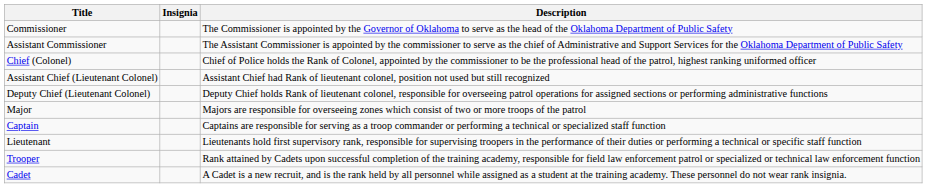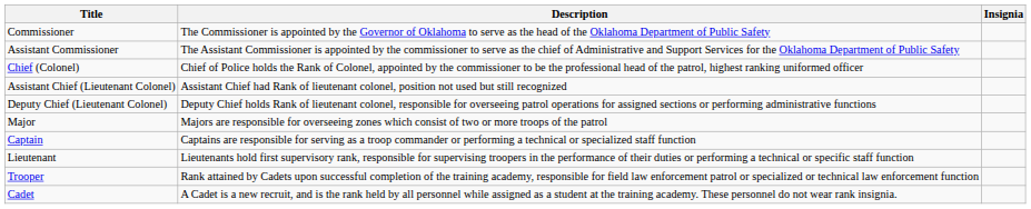 <table class="wikitable">
 <tr>
 <th>Title</th>
+<th>Description</th>
 <th>Insignia</th>
-<th>Description</th>
 </tr>
 <tr>
 <td>Commissioner</td>
+<td>The Commissioner is appointed by the <a href='#'>Governor of Oklahoma</a> to serve as the head of the <a href='#'>Oklahoma Department of Public Safety</a></td>
 <td></td>
-<td>The Commissioner is appointed by the <a href='#'>Governor of Oklahoma</a> to serve as the head of the <a href='#'>Oklahoma Department of Public Safety</a></td>
 </tr>
 <tr>
 <td>Assistant Commissioner</td>
+<td>The Assistant Commissioner is appointed by the commissioner to serve as the chief of Administrative and Support Services for the <a href='#'>Oklahoma Department of Public Safety</a></td>
 <td></td>
-<td>The Assistant Commissioner is appointed by the commissioner to serve as the chief of Administrative and Support Services for the <a href='#'>Oklahoma Department of Public Safety</a></td>
 </tr>
 <tr>
 <td><a href='#'>Chief</a> (Colonel)</td>
+<td>Chief of Police holds the Rank of Colonel, appointed by the commissioner to be the professional head of the patrol, highest ranking uniformed officer</td>
 <td></td>
-<td>Chief of Police holds the Rank of Colonel, appointed by the commissioner to be the professional head of the patrol, highest ranking uniformed officer</td>
 </tr>
 <tr>
 <td>Assistant Chief (Lieutenant Colonel)</td>
+<td>Assistant Chief had Rank of lieutenant colonel, position not used but still recognized</td>
 <td></td>
-<td>Assistant Chief had Rank of lieutenant colonel, position not used but still recognized</td>
 </tr>
 <tr>
 <td>Deputy Chief (Lieutenant Colonel)</td>
+<td>Deputy Chief holds Rank of lieutenant colonel, responsible for overseeing patrol operations for assigned sections or performing administrative functions</td>
 <td></td>
-<td>Deputy Chief holds Rank of lieutenant colonel, responsible for overseeing patrol operations for assigned sections or performing administrative functions</td>
 </tr>
 <tr>
 <td>Major</td>
+<td>Majors are responsible for overseeing zones which consist of two or more troops of the patrol</td>
 <td></td>
-<td>Majors are responsible for overseeing zones which consist of two or more troops of the patrol</td>
 </tr>
 <tr>
 <td><a href='#'>Captain</a></td>
+<td>Captains are responsible for serving as a troop commander or performing a technical or specialized staff function</td>
 <td></td>
-<td>Captains are responsible for serving as a troop commander or performing a technical or specialized staff function</td>
 </tr>
 <tr>
 <td>Lieutenant</td>
+<td>Lieutenants hold first supervisory rank, responsible for supervising troopers in the performance of their duties or performing a technical or specific staff function</td>
 <td></td>
-<td>Lieutenants hold first supervisory rank, responsible for supervising troopers in the performance of their duties or performing a technical or specific staff function</td>
 </tr>
 <tr>
 <td><a href='#'>Trooper</a></td>
+<td>Rank attained by Cadets upon successful completion of the training academy, responsible for field law enforcement patrol or specialized or technical law enforcement function</td>
 <td></td>
-<td>Rank attained by Cadets upon successful completion of the training academy, responsible for field law enforcement patrol or specialized or technical law enforcement function</td>
 </tr>
 <tr>
 <td><a href='#'>Cadet</a></td>
+<td>A Cadet is a new recruit, and is the rank held by all personnel while assigned as a student at the training academy. These personnel do not wear rank insignia.</td>
 <td></td>
-<td>A Cadet is a new recruit, and is the rank held by all personnel while assigned as a student at the training academy. These personnel do not wear rank insignia.</td>
 </tr>
 </table>
